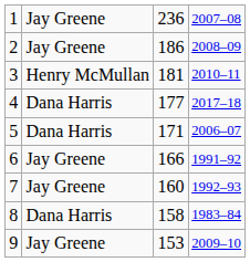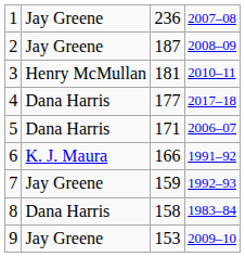 <table class="wikitable">
 <tr>
 </tr>
 <tr>
 <td>1</td>
 <td>Jay Greene</td>
 <td>236</td>
 <td style="font-size:80%;"><a href='#'>2007–08</a></td>
 </tr>
 <tr>
 <td>2</td>
 <td>Jay Greene</td>
-<td>186</td>
+<td>187</td>
 <td style="font-size:80%;"><a href='#'>2008–09</a></td>
 </tr>
 <tr>
 <td>3</td>
 <td>Henry McMullan</td>
 <td>181</td>
 <td style="font-size:80%;"><a href='#'>2010–11</a></td>
 </tr>
 <tr>
 <td>4</td>
 <td>Dana Harris</td>
 <td>177</td>
 <td style="font-size:80%;"><a href='#'>2017–18</a></td>
 </tr>
 <tr>
 <td>5</td>
 <td>Dana Harris</td>
 <td>171</td>
 <td style="font-size:80%;"><a href='#'>2006–07</a></td>
 </tr>
 <tr>
 <td>6</td>
-<td>Jay Greene</td>
+<td><a href='#'>K. J. Maura</a></td>
 <td>166</td>
 <td style="font-size:80%;"><a href='#'>1991–92</a></td>
 </tr>
 <tr>
 <td>7</td>
 <td>Jay Greene</td>
-<td>160</td>
+<td>159</td>
 <td style="font-size:80%;"><a href='#'>1992–93</a></td>
 </tr>
 <tr>
 <td>8</td>
 <td>Dana Harris</td>
 <td>158</td>
 <td style="font-size:80%;"><a href='#'>1983–84</a></td>
 </tr>
 <tr>
 <td>9</td>
 <td>Jay Greene</td>
 <td>153</td>
 <td style="font-size:80%;"><a href='#'>2009–10</a></td>
 </tr>
 </table>
